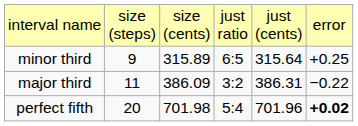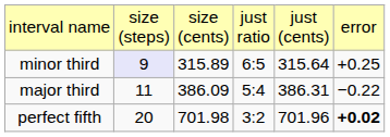 <table class="wikitable">
 <tr>
 <td align=center bgcolor="#ffffb4">interval name</td>
 <td align=center bgcolor="#ffffb4">size<br> (steps)</td>
 <td align=center bgcolor="#ffffb4">size<br> (cents)</td>
 <td align=center bgcolor="#ffffb4">just<br> ratio</td>
 <td align=center bgcolor="#ffffb4">just<br> (cents)</td>
 <td align=center bgcolor="#ffffb4">error</td>
 </tr>
 <tr>
 <td align=center>minor third</td>
-<td align=center>9</td>
+<td align=center style="background: lavender;">9</td>
 <td align=center>315.89</td>
 <td align=center>6:5</td>
 <td align=center>315.64</td>
 <td align=center>+0.25</td>
 </tr>
 <tr>
 <td align=center>major third</td>
 <td align=center>11</td>
 <td align=center>386.09</td>
-<td align=center>3:2</td>
+<td align=center>5:4</td>
 <td align=center>386.31</td>
 <td align=center>−0.22</td>
 </tr>
 <tr>
 <td align=center>perfect fifth</td>
 <td align=center>20</td>
 <td align=center>701.98</td>
-<td align=center>5:4</td>
+<td align=center>3:2</td>
 <td align=center>701.96</td>
 <td align=center><strong>+0.02</strong></td>
 </tr>
 </table>
